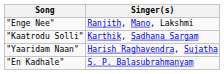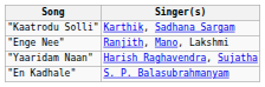 <table class="wikitable" style="font-size:95%;">
 <tr>
 <th>Song</th>
 <th>Singer(s)</th>
 </tr>
 <tr>
+<td>"Kaatrodu Solli"</td>
+<td><a href='#'>Karthik</a>, <a href='#'>Sadhana Sargam</a></td>
+</tr>
+<tr>
 <td>"Enge Nee"</td>
 <td><a href='#'>Ranjith</a>, <a href='#'>Mano</a>, Lakshmi</td>
-</tr>
-<tr>
-<td>"Kaatrodu Solli"</td>
-<td><a href='#'>Karthik</a>, <a href='#'>Sadhana Sargam</a></td>
 </tr>
 <tr>
 <td>"Yaaridam Naan"</td>
 <td><a href='#'>Harish Raghavendra</a>, <a href='#'>Sujatha</a></td>
 </tr>
 <tr>
 <td>"En Kadhale"</td>
 <td><a href='#'>S. P. Balasubrahmanyam</a></td>
 </tr>
 </table>
